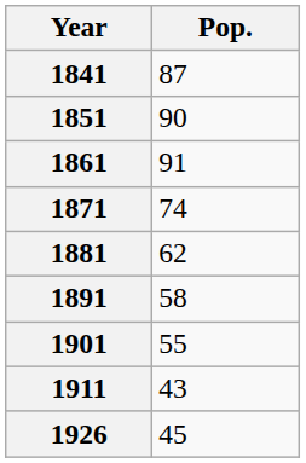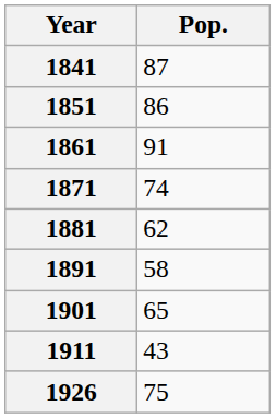 <table class="wikitable" style="margin:0; border:1px solid darkgrey;">
 <tr>
 <th style="width:75px;">Year</th>
 <th style="width:75px;">Pop.</th>
 </tr>
 <tr>
 <th>1841</th>
 <td>87  </td>
 </tr>
 <tr>
 <th>1851</th>
-<td>90  </td>
+<td>86  </td>
 </tr>
 <tr>
 <th>1861</th>
 <td>91 </td>
 </tr>
 <tr>
 <th>1871</th>
 <td>74 </td>
 </tr>
 <tr>
 <th>1881</th>
 <td>62 </td>
 </tr>
 <tr>
 <th>1891</th>
 <td>58 </td>
 </tr>
 <tr>
 <th>1901</th>
-<td>55 </td>
+<td>65 </td>
 </tr>
 <tr>
 <th>1911</th>
 <td>43 </td>
 </tr>
 <tr>
 <th>1926</th>
-<td>45 </td>
+<td>75 </td>
 </tr>
 </table>
